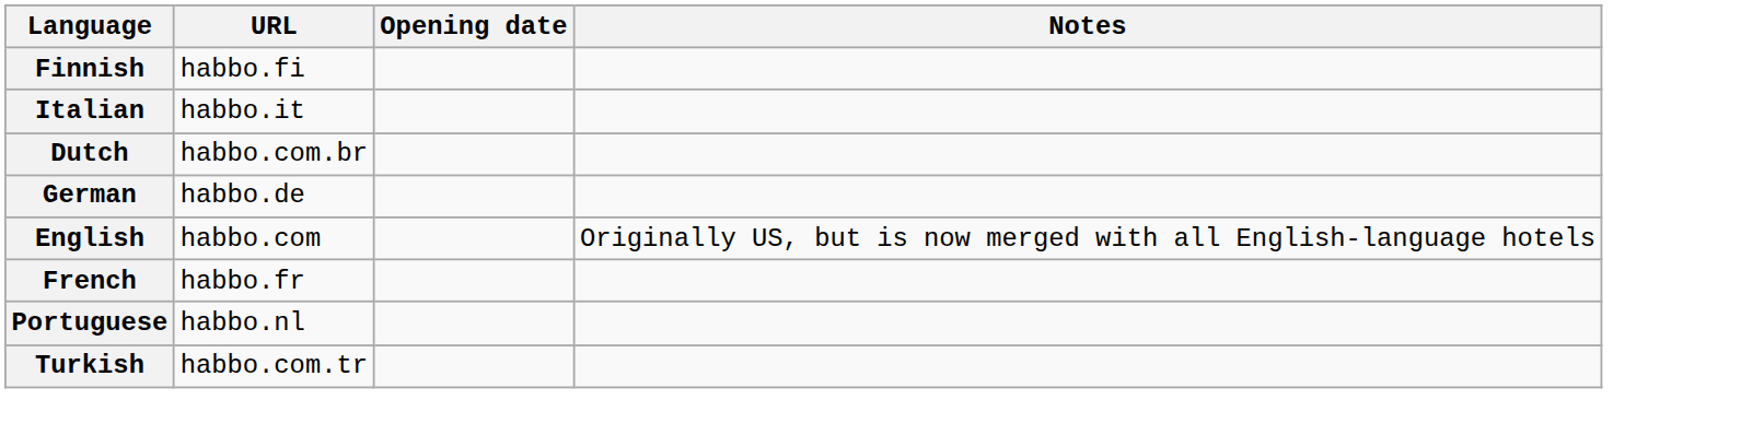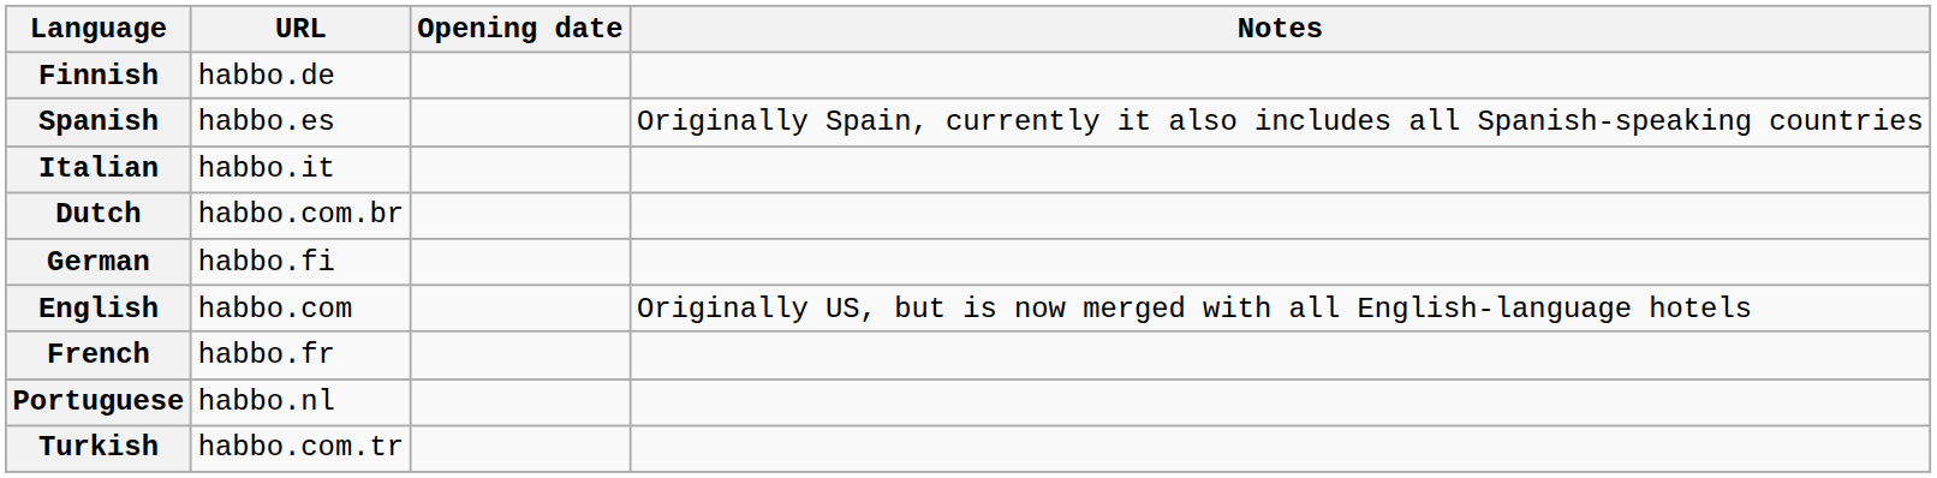 <table class="wikitable sortable plainrowheaders">
 <tr>
 <th scope="col">Language</th>
 <th scope="col" class="unsortable">URL</th>
 <th scope="col">Opening date</th>
 <th scope="col" class="unsortable">Notes</th>
 </tr>
 <tr>
 <th scope="row" data-sort-value="Finnish">Finnish</th>
-<td>habbo.fi</td>
+<td>habbo.de</td>
 <td></td>
 <td></td>
+</tr>
+<tr>
+<th scope="row" data-sort-value="Spanish">Spanish</th>
+<td>habbo.es</td>
+<td></td>
+<td>Originally Spain, currently it also includes all Spanish-speaking countries</td>
 </tr>
 <tr>
 <th scope="row" data-sort-value="Italian">Italian</th>
 <td>habbo.it</td>
 <td></td>
 <td></td>
 </tr>
 <tr>
 <th scope="row" data-sort-value="Dutch">Dutch</th>
 <td>habbo.com.br</td>
 <td></td>
 <td></td>
 </tr>
 <tr>
 <th scope="row" data-sort-value="German">German</th>
-<td>habbo.de</td>
+<td>habbo.fi</td>
 <td></td>
 <td></td>
 </tr>
 <tr>
 <th scope="row" data-sort-value="English">English</th>
 <td>habbo.com</td>
 <td></td>
 <td>Originally US, but is now merged with all English-language hotels</td>
 </tr>
 <tr>
 <th scope="row" data-sort-value="French">French</th>
 <td>habbo.fr</td>
 <td></td>
 <td></td>
 </tr>
 <tr>
 <th scope="row" data-sort-value="Portuguese">Portuguese</th>
 <td>habbo.nl</td>
 <td></td>
 <td></td>
 </tr>
 <tr>
 <th scope="row" data-sort-value="Turkish">Turkish</th>
 <td>habbo.com.tr</td>
 <td></td>
 <td></td>
 </tr>
 </table>
